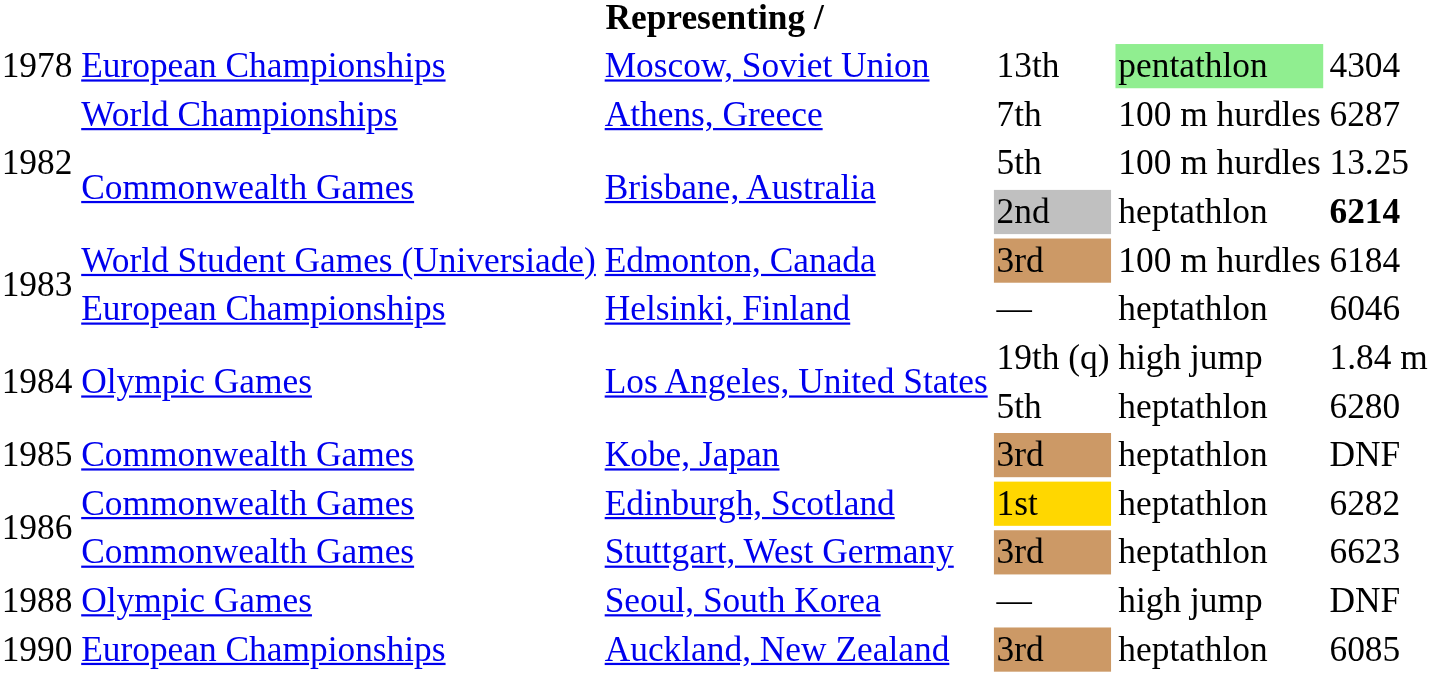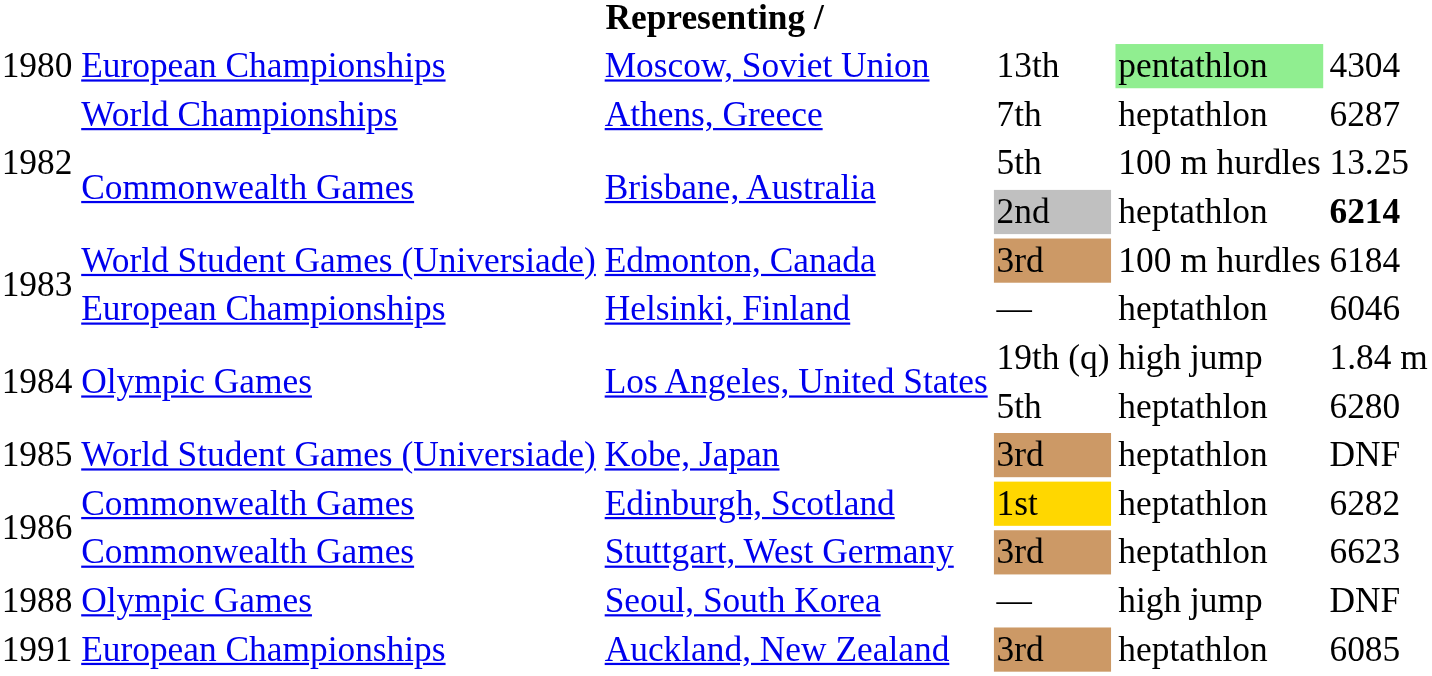 <table>
 <tr>
 <th colspan="6">Representing  / </th>
 </tr>
 <tr>
-<td>1978</td>
+<td>1980</td>
 <td><a href='#'>European Championships</a></td>
 <td><a href='#'>Moscow, Soviet Union</a></td>
 <td>13th</td>
 <td style="background: lightgreen;">pentathlon</td>
 <td>4304</td>
 </tr>
 <tr>
 <td rowspan=3>1982</td>
 <td><a href='#'>World Championships</a></td>
 <td><a href='#'>Athens, Greece</a></td>
 <td>7th</td>
-<td>100 m hurdles</td>
+<td>heptathlon</td>
 <td>6287</td>
 </tr>
 <tr>
 <td rowspan=2><a href='#'>Commonwealth Games</a></td>
 <td rowspan=2><a href='#'>Brisbane, Australia</a></td>
 <td>5th</td>
 <td>100 m hurdles</td>
 <td>13.25</td>
 </tr>
 <tr>
 <td bgcolor=silver>2nd</td>
 <td>heptathlon</td>
 <td><strong>6214</strong></td>
 </tr>
 <tr>
 <td rowspan=2>1983</td>
 <td><a href='#'>World Student Games (Universiade)</a></td>
 <td><a href='#'>Edmonton, Canada</a></td>
 <td bgcolor=cc9966>3rd</td>
 <td>100 m hurdles</td>
 <td>6184</td>
 </tr>
 <tr>
 <td><a href='#'>European Championships</a></td>
 <td><a href='#'>Helsinki, Finland</a></td>
 <td>—</td>
 <td>heptathlon</td>
 <td>6046</td>
 </tr>
 <tr>
 <td rowspan=2>1984</td>
 <td rowspan=2><a href='#'>Olympic Games</a></td>
 <td rowspan=2><a href='#'>Los Angeles, United States</a></td>
 <td>19th (q)</td>
 <td>high jump</td>
 <td>1.84 m</td>
 </tr>
 <tr>
 <td>5th</td>
 <td>heptathlon</td>
 <td>6280</td>
 </tr>
 <tr>
 <td>1985</td>
-<td><a href='#'>Commonwealth Games</a></td>
+<td><a href='#'>World Student Games (Universiade)</a></td>
 <td><a href='#'>Kobe, Japan</a></td>
 <td bgcolor=cc9966>3rd</td>
 <td>heptathlon</td>
 <td>DNF</td>
 </tr>
 <tr>
 <td rowspan=2>1986</td>
 <td><a href='#'>Commonwealth Games</a></td>
 <td><a href='#'>Edinburgh, Scotland</a></td>
 <td bgcolor=gold>1st</td>
 <td>heptathlon</td>
 <td>6282</td>
 </tr>
 <tr>
 <td><a href='#'>Commonwealth Games</a></td>
 <td><a href='#'>Stuttgart, West Germany</a></td>
 <td bgcolor=cc9966>3rd</td>
 <td>heptathlon</td>
 <td>6623</td>
 </tr>
 <tr>
 <td>1988</td>
 <td><a href='#'>Olympic Games</a></td>
 <td><a href='#'>Seoul, South Korea</a></td>
 <td>—</td>
 <td>high jump</td>
 <td>DNF</td>
 </tr>
 <tr>
-<td>1990</td>
+<td>1991</td>
 <td><a href='#'>European Championships</a></td>
 <td><a href='#'>Auckland, New Zealand</a></td>
 <td bgcolor=cc9966>3rd</td>
 <td>heptathlon</td>
 <td>6085</td>
 </tr>
 </table>
